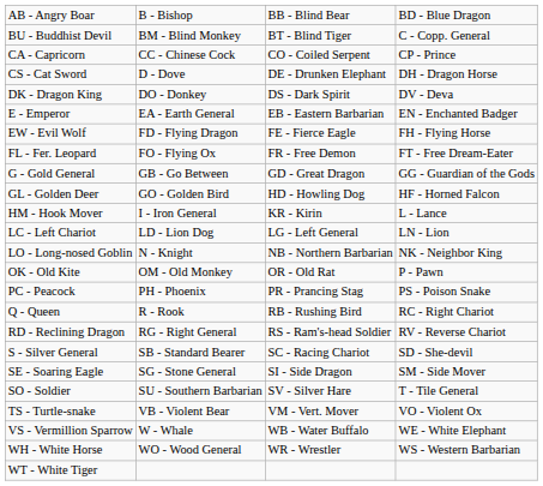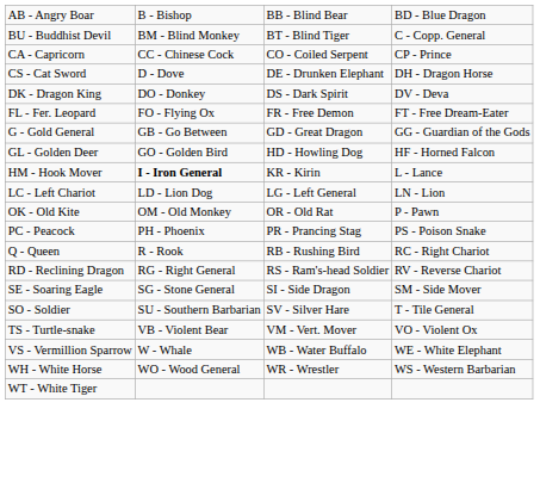 <table class=wikitable>
 <tr ---->
 <td>AB - Angry Boar</td>
 <td>B - Bishop</td>
 <td>BB - Blind Bear</td>
 <td>BD - Blue Dragon</td>
 </tr>
 <tr ---->
 <td>BU - Buddhist Devil</td>
 <td>BM - Blind Monkey</td>
 <td>BT - Blind Tiger</td>
 <td>C - Copp. General</td>
 </tr>
 <tr ---->
 <td>CA - Capricorn</td>
 <td>CC - Chinese Cock</td>
 <td>CO - Coiled Serpent</td>
 <td>CP - Prince</td>
 </tr>
 <tr ---->
 <td>CS - Cat Sword</td>
 <td>D - Dove</td>
 <td>DE - Drunken Elephant</td>
 <td>DH - Dragon Horse</td>
 </tr>
 <tr ---->
 <td>DK - Dragon King</td>
 <td>DO - Donkey</td>
 <td>DS - Dark Spirit</td>
 <td>DV - Deva</td>
 </tr>
 <tr ---->
-<td>E - Emperor</td>
-<td>EA - Earth General</td>
-<td>EB - Eastern Barbarian</td>
-<td>EN - Enchanted Badger</td>
-</tr>
-<tr ---->
-<td>EW - Evil Wolf</td>
-<td>FD - Flying Dragon</td>
-<td>FE - Fierce Eagle</td>
-<td>FH - Flying Horse</td>
-</tr>
-<tr ---->
 <td>FL - Fer. Leopard</td>
 <td>FO - Flying Ox</td>
 <td>FR - Free Demon</td>
 <td>FT - Free Dream-Eater</td>
 </tr>
 <tr ---->
 <td>G - Gold General</td>
 <td>GB - Go Between</td>
 <td>GD - Great Dragon</td>
 <td>GG - Guardian of the Gods</td>
 </tr>
 <tr ---->
 <td>GL - Golden Deer</td>
 <td>GO - Golden Bird</td>
 <td>HD - Howling Dog</td>
 <td>HF - Horned Falcon</td>
 </tr>
 <tr ---->
 <td>HM - Hook Mover</td>
-<td>I - Iron General</td>
+<td><strong>I - Iron General</strong></td>
 <td>KR - Kirin</td>
 <td>L - Lance</td>
 </tr>
 <tr ---->
 <td>LC - Left Chariot</td>
 <td>LD - Lion Dog</td>
 <td>LG - Left General</td>
 <td>LN - Lion</td>
-</tr>
-<tr ---->
-<td>LO - Long-nosed Goblin</td>
-<td>N - Knight</td>
-<td>NB - Northern Barbarian</td>
-<td>NK - Neighbor King</td>
 </tr>
 <tr ---->
 <td>OK - Old Kite</td>
 <td>OM - Old Monkey</td>
 <td>OR - Old Rat</td>
 <td>P - Pawn</td>
 </tr>
 <tr ---->
 <td>PC - Peacock</td>
 <td>PH - Phoenix</td>
 <td>PR - Prancing Stag</td>
 <td>PS - Poison Snake</td>
 </tr>
 <tr ---->
 <td>Q - Queen</td>
 <td>R - Rook</td>
 <td>RB - Rushing Bird</td>
 <td>RC - Right Chariot</td>
 </tr>
 <tr ---->
 <td>RD - Reclining Dragon</td>
 <td>RG - Right General</td>
 <td>RS - Ram's-head Soldier</td>
 <td>RV - Reverse Chariot</td>
-</tr>
-<tr ---->
-<td>S - Silver General</td>
-<td>SB - Standard Bearer</td>
-<td>SC - Racing Chariot</td>
-<td>SD - She-devil</td>
 </tr>
 <tr ---->
 <td>SE - Soaring Eagle</td>
 <td>SG - Stone General</td>
 <td>SI - Side Dragon</td>
 <td>SM - Side Mover</td>
 </tr>
 <tr ---->
 <td>SO - Soldier</td>
 <td>SU - Southern Barbarian</td>
 <td>SV - Silver Hare</td>
 <td>T - Tile General</td>
 </tr>
 <tr ---->
 <td>TS - Turtle-snake</td>
 <td>VB - Violent Bear</td>
 <td>VM - Vert. Mover</td>
 <td>VO - Violent Ox</td>
 </tr>
 <tr ---->
 <td>VS - Vermillion Sparrow</td>
 <td>W - Whale</td>
 <td>WB - Water Buffalo</td>
 <td>WE - White Elephant</td>
 </tr>
 <tr ---->
 <td>WH - White Horse</td>
 <td>WO - Wood General</td>
 <td>WR - Wrestler</td>
 <td>WS - Western Barbarian</td>
 </tr>
 <tr ---->
 <td>WT - White Tiger</td>
 <td> </td>
 <td> </td>
 <td> </td>
 </tr>
 </table>
